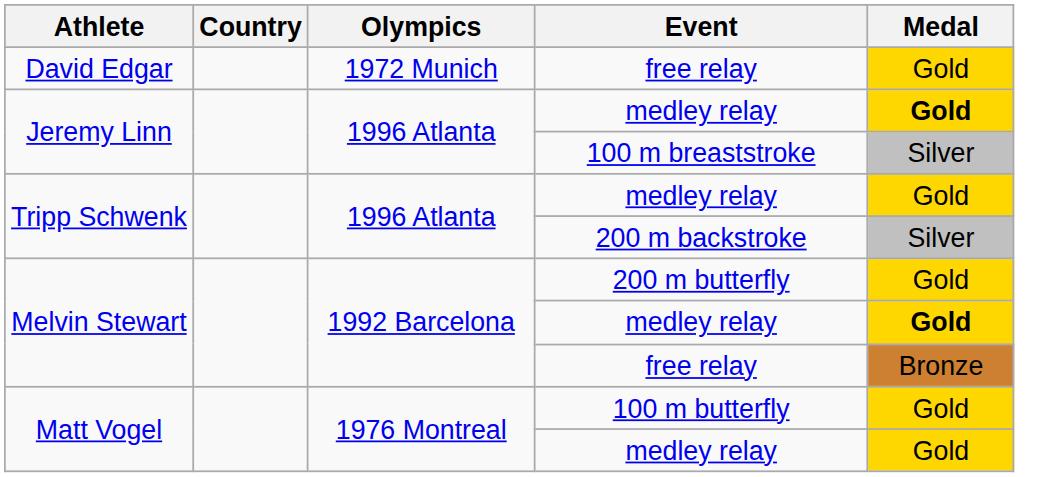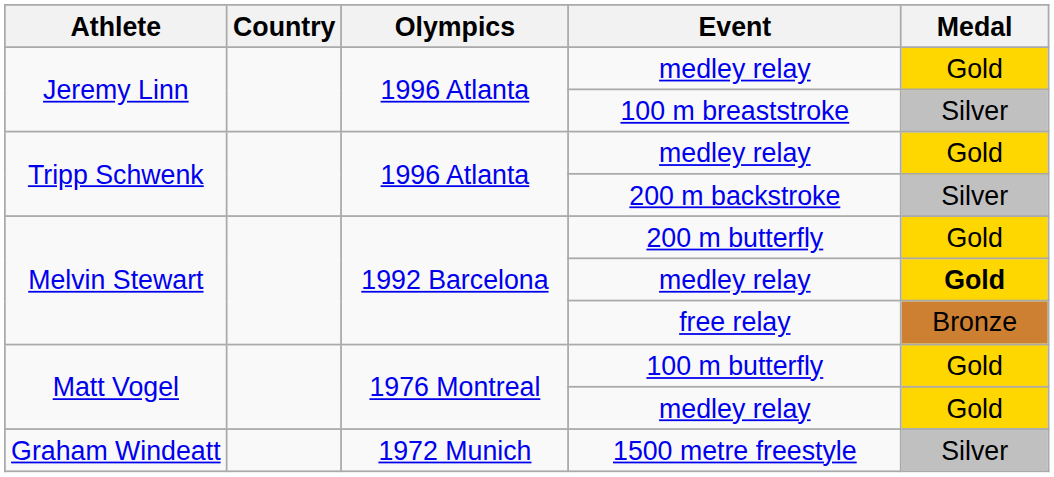 <table class="wikitable" style="font-size:95%">
 <tr>
 <th>Athlete</th>
 <th>Country</th>
 <th style="width:8em">Olympics</th>
 <th style="width:12em">Event</th>
 <th style="width:5em">Medal</th>
 </tr>
 <tr align=center>
-<td><a href='#'>David Edgar</a></td>
-<td></td>
-<td><a href='#'>1972 Munich</a></td>
-<td><a href='#'> free relay</a></td>
-<td bgcolor=gold>Gold</td>
-</tr>
-<tr align=center>
 <td rowspan=2><a href='#'>Jeremy Linn</a></td>
 <td rowspan=2></td>
 <td rowspan=2><a href='#'>1996 Atlanta</a></td>
 <td><a href='#'> medley relay</a></td>
-<td bgcolor=gold><strong>Gold</strong></td>
+<td bgcolor=gold>Gold</td>
 </tr>
 <tr align=center>
 <td><a href='#'>100 m breaststroke</a></td>
 <td bgcolor=silver>Silver</td>
 </tr>
 <tr align=center>
 <td rowspan=2><a href='#'>Tripp Schwenk</a></td>
 <td rowspan=2></td>
 <td rowspan=2><a href='#'>1996 Atlanta</a></td>
 <td><a href='#'> medley relay</a></td>
 <td bgcolor=gold>Gold</td>
 </tr>
 <tr align=center>
 <td><a href='#'>200 m backstroke</a></td>
 <td bgcolor=silver>Silver</td>
 </tr>
 <tr align=center>
 <td rowspan=3><a href='#'>Melvin Stewart</a></td>
 <td rowspan=3></td>
 <td rowspan=3><a href='#'>1992 Barcelona</a></td>
 <td><a href='#'>200 m butterfly</a></td>
 <td bgcolor=gold>Gold</td>
 </tr>
 <tr align=center>
 <td><a href='#'> medley relay</a></td>
 <td bgcolor=gold><strong>Gold</strong></td>
 </tr>
 <tr align=center>
 <td><a href='#'> free relay</a></td>
 <td bgcolor="#cd7f32">Bronze</td>
 </tr>
 <tr align=center>
 <td rowspan=2><a href='#'>Matt Vogel</a></td>
 <td rowspan=2></td>
 <td rowspan=2><a href='#'>1976 Montreal</a></td>
 <td><a href='#'>100 m butterfly</a></td>
 <td bgcolor=gold>Gold</td>
 </tr>
 <tr align=center>
 <td><a href='#'> medley relay</a></td>
 <td bgcolor=gold>Gold</td>
 </tr>
+<tr align=center>
+<td><a href='#'>Graham Windeatt</a></td>
+<td></td>
+<td><a href='#'>1972 Munich</a></td>
+<td><a href='#'>1500 metre freestyle</a></td>
+<td bgcolor=silver>Silver</td>
+</tr>
 </table>
